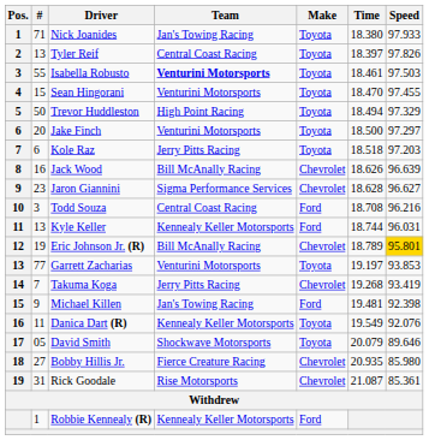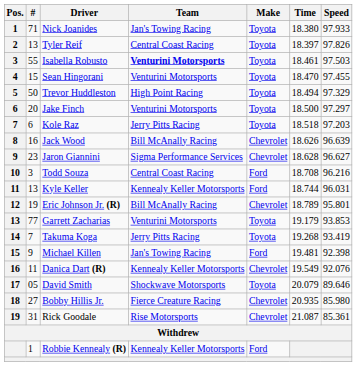 <table class="wikitable" style="font-size:95%">
 <tr>
 <th>Pos.</th>
 <th>#</th>
 <th>Driver</th>
 <th>Team</th>
 <th>Make</th>
 <th>Time</th>
 <th>Speed</th>
 </tr>
 <tr>
 <th>1</th>
 <td>71</td>
 <td><a href='#'>Nick Joanides</a></td>
 <td><a href='#'>Jan's Towing Racing</a></td>
 <td><a href='#'>Toyota</a></td>
 <td>18.380</td>
 <td>97.933</td>
 </tr>
 <tr>
 <th>2</th>
 <td>13</td>
 <td><a href='#'>Tyler Reif</a></td>
 <td><a href='#'>Central Coast Racing</a></td>
 <td><a href='#'>Toyota</a></td>
 <td>18.397</td>
 <td>97.826</td>
 </tr>
 <tr>
 <th>3</th>
 <td>55</td>
 <td><a href='#'>Isabella Robusto</a></td>
 <td><strong><a href='#'>Venturini Motorsports</a></strong></td>
 <td><a href='#'>Toyota</a></td>
 <td>18.461</td>
 <td>97.503</td>
 </tr>
 <tr>
 <th>4</th>
 <td>15</td>
 <td><a href='#'>Sean Hingorani</a></td>
 <td><a href='#'>Venturini Motorsports</a></td>
 <td><a href='#'>Toyota</a></td>
 <td>18.470</td>
 <td>97.455</td>
 </tr>
 <tr>
 <th>5</th>
 <td>50</td>
 <td><a href='#'>Trevor Huddleston</a></td>
 <td><a href='#'>High Point Racing</a></td>
 <td><a href='#'>Toyota</a></td>
 <td>18.494</td>
 <td>97.329</td>
 </tr>
 <tr>
 <th>6</th>
 <td>20</td>
 <td><a href='#'>Jake Finch</a></td>
 <td><a href='#'>Venturini Motorsports</a></td>
 <td><a href='#'>Toyota</a></td>
 <td>18.500</td>
 <td>97.297</td>
 </tr>
 <tr>
 <th>7</th>
 <td>6</td>
 <td><a href='#'>Kole Raz</a></td>
 <td><a href='#'>Jerry Pitts Racing</a></td>
 <td><a href='#'>Toyota</a></td>
 <td>18.518</td>
 <td>97.203</td>
 </tr>
 <tr>
 <th>8</th>
 <td>16</td>
 <td><a href='#'>Jack Wood</a></td>
 <td><a href='#'>Bill McAnally Racing</a></td>
 <td><a href='#'>Chevrolet</a></td>
 <td>18.626</td>
 <td>96.639</td>
 </tr>
 <tr>
 <th>9</th>
 <td>23</td>
 <td><a href='#'>Jaron Giannini</a></td>
 <td><a href='#'>Sigma Performance Services</a></td>
 <td><a href='#'>Chevrolet</a></td>
 <td>18.628</td>
 <td>96.627</td>
 </tr>
 <tr>
 <th>10</th>
 <td>3</td>
 <td><a href='#'>Todd Souza</a></td>
 <td><a href='#'>Central Coast Racing</a></td>
 <td><a href='#'>Ford</a></td>
 <td>18.708</td>
 <td>96.216</td>
 </tr>
 <tr>
 <th>11</th>
 <td>13</td>
 <td><a href='#'>Kyle Keller</a></td>
 <td><a href='#'>Kennealy Keller Motorsports</a></td>
 <td><a href='#'>Ford</a></td>
 <td>18.744</td>
 <td>96.031</td>
 </tr>
 <tr>
 <th>12</th>
 <td>19</td>
 <td><a href='#'>Eric Johnson Jr.</a> <strong>(R)</strong></td>
 <td><a href='#'>Bill McAnally Racing</a></td>
 <td><a href='#'>Chevrolet</a></td>
 <td>18.789</td>
-<td style="background: gold;">95.801</td>
+<td>95.801</td>
 </tr>
 <tr>
 <th>13</th>
 <td>77</td>
 <td><a href='#'>Garrett Zacharias</a></td>
 <td><a href='#'>Venturini Motorsports</a></td>
 <td><a href='#'>Toyota</a></td>
-<td>19.197</td>
+<td>19.179</td>
 <td>93.853</td>
 </tr>
 <tr>
 <th>14</th>
 <td>7</td>
 <td><a href='#'>Takuma Koga</a></td>
 <td><a href='#'>Jerry Pitts Racing</a></td>
-<td><a href='#'>Chevrolet</a></td>
+<td><a href='#'>Toyota</a></td>
 <td>19.268</td>
 <td>93.419</td>
 </tr>
 <tr>
 <th>15</th>
 <td>9</td>
 <td><a href='#'>Michael Killen</a></td>
 <td><a href='#'>Jan's Towing Racing</a></td>
 <td><a href='#'>Ford</a></td>
 <td>19.481</td>
 <td>92.398</td>
 </tr>
 <tr>
 <th>16</th>
 <td>11</td>
 <td><a href='#'>Danica Dart</a> <strong>(R)</strong></td>
 <td><a href='#'>Kennealy Keller Motorsports</a></td>
-<td><a href='#'>Toyota</a></td>
+<td><a href='#'>Chevrolet</a></td>
 <td>19.549</td>
 <td>92.076</td>
 </tr>
 <tr>
 <th>17</th>
 <td>05</td>
 <td><a href='#'>David Smith</a></td>
 <td><a href='#'>Shockwave Motorsports</a></td>
 <td><a href='#'>Toyota</a></td>
 <td>20.079</td>
 <td>89.646</td>
 </tr>
 <tr>
 <th>18</th>
 <td>27</td>
 <td><a href='#'>Bobby Hillis Jr.</a></td>
 <td><a href='#'>Fierce Creature Racing</a></td>
 <td><a href='#'>Chevrolet</a></td>
 <td>20.935</td>
 <td>85.980</td>
 </tr>
 <tr>
 <th>19</th>
 <td>31</td>
 <td>Rick Goodale</td>
 <td><a href='#'>Rise Motorsports</a></td>
 <td><a href='#'>Chevrolet</a></td>
 <td>21.087</td>
 <td>85.361</td>
 </tr>
 <tr>
 <th colspan="7">Withdrew</th>
 </tr>
 <tr>
 <th></th>
 <td>1</td>
 <td><a href='#'>Robbie Kennealy</a> <strong>(R)</strong></td>
 <td><a href='#'>Kennealy Keller Motorsports</a></td>
 <td><a href='#'>Ford</a></td>
 <th colspan="2"></th>
 </tr>
 <tr>
 <th colspan="7"></th>
 </tr>
 </table>
